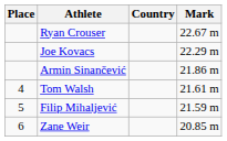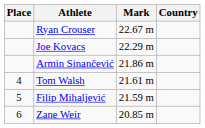 <table class="wikitable">
 <tr>
 <th>Place</th>
 <th>Athlete</th>
+<th>Mark</th>
 <th>Country</th>
-<th>Mark</th>
 </tr>
 <tr>
 <td align=center></td>
 <td><a href='#'>Ryan Crouser</a></td>
+<td>22.67 m</td>
 <td></td>
-<td>22.67 m</td>
 </tr>
 <tr>
 <td align=center></td>
 <td><a href='#'>Joe Kovacs</a></td>
+<td>22.29 m</td>
 <td></td>
-<td>22.29 m</td>
 </tr>
 <tr>
 <td align=center></td>
 <td><a href='#'>Armin Sinančević</a></td>
+<td>21.86 m</td>
 <td></td>
-<td>21.86 m</td>
 </tr>
 <tr>
 <td align=center>4</td>
 <td><a href='#'>Tom Walsh</a></td>
+<td>21.61 m</td>
 <td></td>
-<td>21.61 m</td>
 </tr>
 <tr>
 <td align=center>5</td>
 <td><a href='#'>Filip Mihaljević</a></td>
+<td>21.59 m</td>
 <td></td>
-<td>21.59 m</td>
 </tr>
 <tr>
 <td align=center>6</td>
 <td><a href='#'>Zane Weir</a></td>
+<td>20.85 m</td>
 <td></td>
-<td>20.85 m</td>
 </tr>
 </table>
